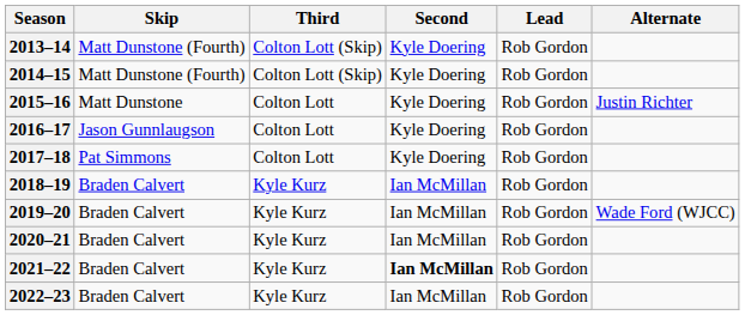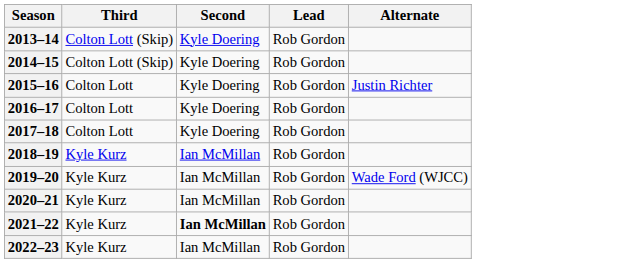 <table class="wikitable">
 <tr>
 <th scope="col">Season</th>
-<th scope="col">Skip</th>
 <th scope="col">Third</th>
 <th scope="col">Second</th>
 <th scope="col">Lead</th>
 <th scope="col">Alternate</th>
 </tr>
 <tr>
 <th scope="row">2013–14</th>
-<td><a href='#'>Matt Dunstone</a> (Fourth)</td>
 <td><a href='#'>Colton Lott</a> (Skip)</td>
 <td><a href='#'>Kyle Doering</a></td>
 <td>Rob Gordon</td>
 <td></td>
 </tr>
 <tr>
 <th scope="row">2014–15</th>
-<td>Matt Dunstone (Fourth)</td>
 <td>Colton Lott (Skip)</td>
 <td>Kyle Doering</td>
 <td>Rob Gordon</td>
 <td></td>
 </tr>
 <tr>
 <th scope="row">2015–16</th>
-<td>Matt Dunstone</td>
 <td>Colton Lott</td>
 <td>Kyle Doering</td>
 <td>Rob Gordon</td>
 <td><a href='#'>Justin Richter</a></td>
 </tr>
 <tr>
 <th scope="row">2016–17</th>
-<td><a href='#'>Jason Gunnlaugson</a></td>
 <td>Colton Lott</td>
 <td>Kyle Doering</td>
 <td>Rob Gordon</td>
 <td></td>
 </tr>
 <tr>
 <th scope="row">2017–18</th>
-<td><a href='#'>Pat Simmons</a></td>
 <td>Colton Lott</td>
 <td>Kyle Doering</td>
 <td>Rob Gordon</td>
 <td></td>
 </tr>
 <tr>
 <th scope="row">2018–19</th>
-<td><a href='#'>Braden Calvert</a></td>
 <td><a href='#'>Kyle Kurz</a></td>
 <td><a href='#'>Ian McMillan</a></td>
 <td>Rob Gordon</td>
 <td></td>
 </tr>
 <tr>
 <th scope="row">2019–20</th>
-<td>Braden Calvert</td>
 <td>Kyle Kurz</td>
 <td>Ian McMillan</td>
 <td>Rob Gordon</td>
 <td><a href='#'>Wade Ford</a> (WJCC)</td>
 </tr>
 <tr>
 <th scope="row">2020–21</th>
-<td>Braden Calvert</td>
 <td>Kyle Kurz</td>
 <td>Ian McMillan</td>
 <td>Rob Gordon</td>
 <td></td>
 </tr>
 <tr>
 <th scope="row">2021–22</th>
-<td>Braden Calvert</td>
 <td>Kyle Kurz</td>
 <td><strong>Ian McMillan</strong></td>
 <td>Rob Gordon</td>
 <td></td>
 </tr>
 <tr>
 <th scope="row">2022–23</th>
-<td>Braden Calvert</td>
 <td>Kyle Kurz</td>
 <td>Ian McMillan</td>
 <td>Rob Gordon</td>
 <td></td>
 </tr>
 </table>
